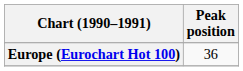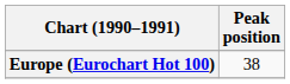 <table class="wikitable sortable plainrowheaders" style="text-align:center">
 <tr>
 <th>Chart (1990–1991)</th>
 <th>Peak<br>position</th>
 </tr>
 <tr>
 </tr>
 <tr>
 </tr>
 <tr>
 <th scope="row">Europe (<a href='#'>Eurochart Hot 100</a>)</th>
-<td>36</td>
+<td>38</td>
 </tr>
 <tr>
 </tr>
 <tr>
 </tr>
 </table>
